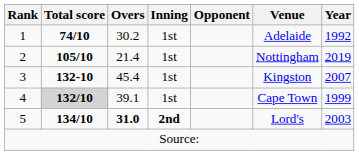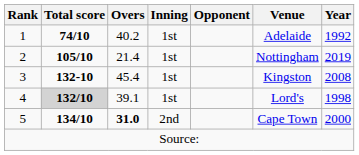 <table class="wikitable sortable" style="text-align:center">
 <tr>
 <th scope="col">Rank</th>
 <th scope="col">Total score</th>
 <th scope="col">Overs</th>
 <th scope="col">Inning</th>
 <th scope="col">Opponent</th>
 <th scope="col">Venue</th>
 <th scope="col">Year</th>
 </tr>
 <tr>
 <td>1</td>
 <td><strong>74/10</strong></td>
-<td>30.2</td>
+<td>40.2</td>
 <td>1st</td>
 <td></td>
 <td><a href='#'>Adelaide</a></td>
 <td><a href='#'>1992</a></td>
 </tr>
 <tr>
 <td>2</td>
 <td><strong>105/10</strong></td>
 <td>21.4</td>
 <td>1st</td>
 <td></td>
 <td><a href='#'>Nottingham</a></td>
 <td><a href='#'>2019</a></td>
 </tr>
 <tr>
 <td>3</td>
 <td><strong>132-10</strong></td>
 <td>45.4</td>
 <td>1st</td>
 <td></td>
 <td><a href='#'>Kingston</a></td>
-<td><a href='#'>2007</a></td>
+<td><a href='#'>2008</a></td>
 </tr>
 <tr>
 <td>4</td>
 <td style="background: lightgrey;"><strong>132/10</strong></td>
 <td>39.1</td>
 <td>1st</td>
 <td></td>
-<td><a href='#'>Cape Town</a></td>
-<td><a href='#'>1999</a></td>
+<td><a href='#'>Lord's</a></td>
+<td><a href='#'>1998</a></td>
 </tr>
 <tr>
 <td>5</td>
 <td><strong>134/10</strong></td>
 <td><strong>31.0</strong></td>
-<td><strong>2nd</strong></td>
+<td>2nd</td>
 <td></td>
-<td><a href='#'>Lord's</a></td>
-<td><a href='#'>2003</a></td>
+<td><a href='#'>Cape Town</a></td>
+<td><a href='#'>2000</a></td>
 </tr>
 <tr>
 <td colspan="7">Source:</td>
 </tr>
 </table>
